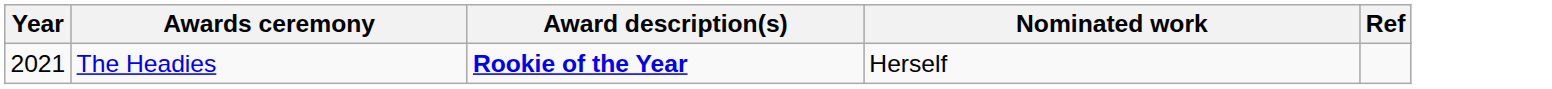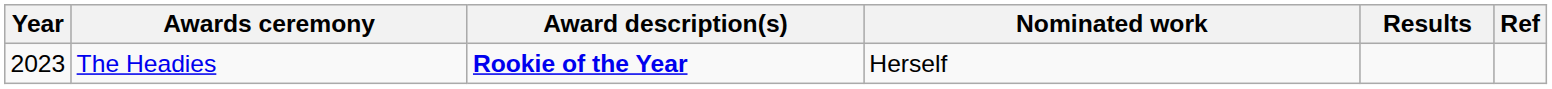 <table class="wikitable">
 <tr>
 <th>Year</th>
 <th width="250">Awards ceremony</th>
 <th width="250">Award description(s)</th>
 <th width="315">Nominated work</th>
+<th width="80">Results</th>
 <th width="10">Ref</th>
 </tr>
 <tr>
-<td rowspan="1">2021</td>
+<td rowspan="1">2023</td>
 <td rowspan="1"><a href='#'>The Headies</a></td>
 <td><strong><a href='#'>Rookie of the Year</a></strong></td>
 <td>Herself</td>
 <td></td>
+<td></td>
 </tr>
 </table>
